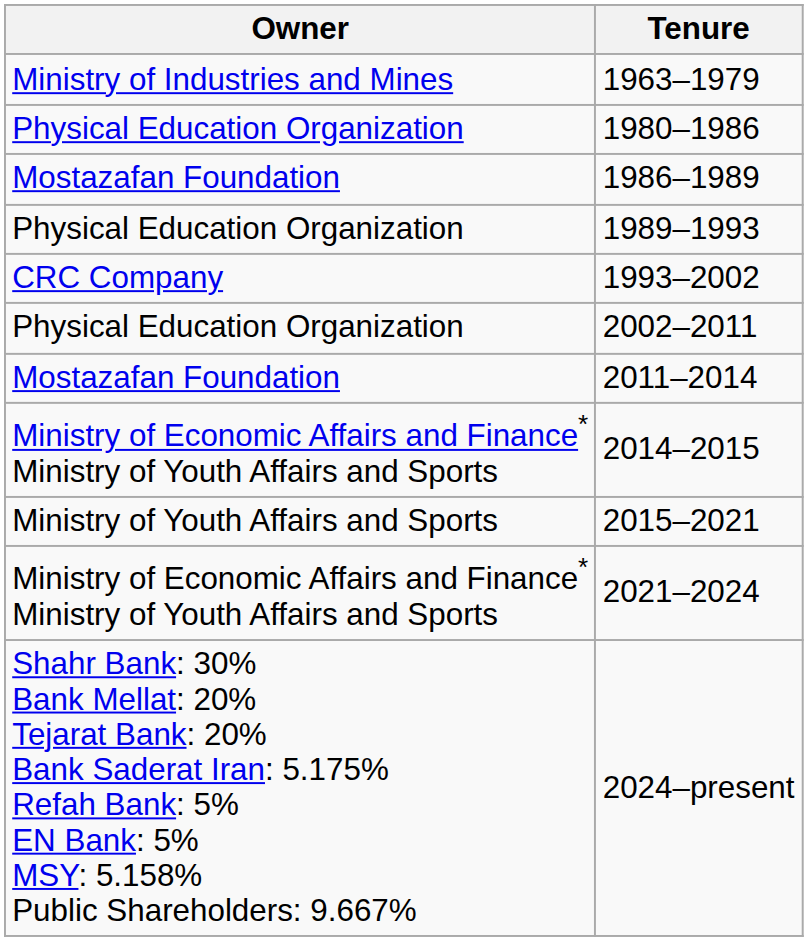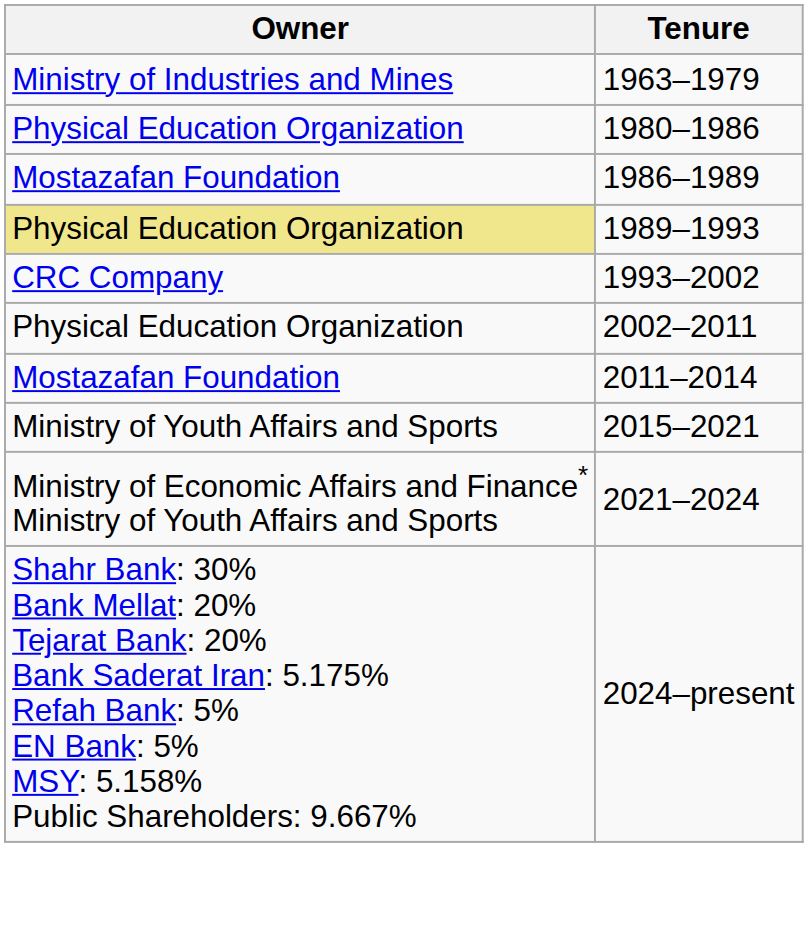 <table class=wikitable>
 <tr>
 <th>Owner</th>
 <th>Tenure</th>
 </tr>
 <tr>
 <td> <a href='#'>Ministry of Industries and Mines</a></td>
 <td>1963–1979</td>
 </tr>
 <tr>
 <td> <a href='#'>Physical Education Organization</a></td>
 <td>1980–1986</td>
 </tr>
 <tr>
 <td> <a href='#'>Mostazafan Foundation</a></td>
 <td>1986–1989</td>
 </tr>
 <tr>
-<td> Physical Education Organization</td>
+<td style="background: khaki;"> Physical Education Organization</td>
 <td>1989–1993</td>
 </tr>
 <tr>
 <td> <a href='#'>CRC Company</a></td>
 <td>1993–2002</td>
 </tr>
 <tr>
 <td> Physical Education Organization</td>
 <td>2002–2011</td>
 </tr>
 <tr>
 <td> <a href='#'>Mostazafan Foundation</a></td>
 <td>2011–2014</td>
 </tr>
 <tr>
-<td> <a href='#'>Ministry of Economic Affairs and Finance</a><sup>*</sup> <br> Ministry of Youth Affairs and Sports</td>
-<td>2014–2015</td>
-</tr>
-<tr>
 <td> Ministry of Youth Affairs and Sports</td>
 <td>2015–2021</td>
 </tr>
 <tr>
 <td> Ministry of Economic Affairs and Finance<sup>*</sup> <br> Ministry of Youth Affairs and Sports</td>
 <td>2021–2024</td>
 </tr>
 <tr>
 <td> <a href='#'>Shahr Bank</a>: 30%<br> <a href='#'>Bank Mellat</a>: 20%<br> <a href='#'>Tejarat Bank</a>: 20%<br> <a href='#'>Bank Saderat Iran</a>:  5.175%<br> <a href='#'>Refah Bank</a>: 5%<br> <a href='#'>EN Bank</a>: 5%<br> <a href='#'>MSY</a>: 5.158%<br>Public Shareholders: 9.667%</td>
 <td>2024–present</td>
 </tr>
 </table>
